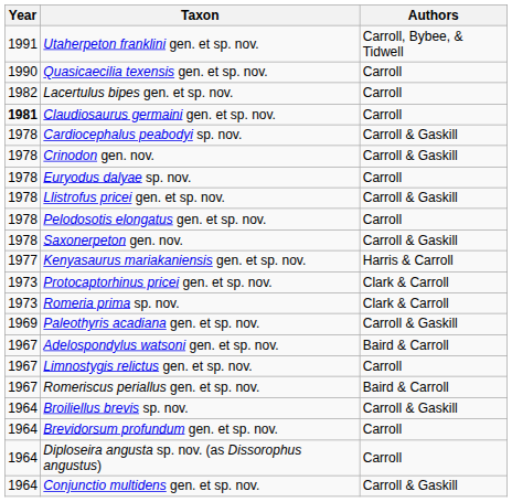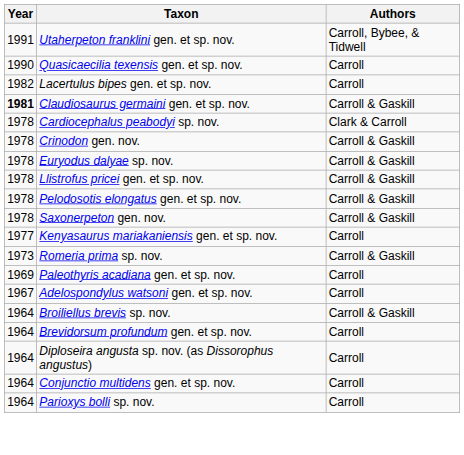 <table class="wikitable sortable">
 <tr>
 <th>Year</th>
 <th>Taxon</th>
 <th>Authors</th>
 </tr>
 <tr>
 <td>1991</td>
 <td><em><a href='#'>Utaherpeton franklini</a></em> gen. et sp. nov.</td>
 <td>Carroll, Bybee, & Tidwell</td>
 </tr>
 <tr>
 <td>1990</td>
 <td><em><a href='#'>Quasicaecilia texensis</a></em> gen. et sp. nov.</td>
 <td>Carroll</td>
 </tr>
 <tr>
 <td>1982</td>
 <td><em>Lacertulus bipes</em> gen. et sp. nov.</td>
 <td>Carroll</td>
 </tr>
 <tr>
 <td><strong>1981</strong></td>
 <td><a href='#'><em>Claudiosaurus germaini</em></a> gen. et sp. nov.</td>
-<td>Carroll</td>
+<td>Carroll & Gaskill</td>
 </tr>
 <tr>
 <td>1978</td>
 <td><em><a href='#'>Cardiocephalus peabodyi</a></em> sp. nov.</td>
-<td>Carroll & Gaskill</td>
+<td>Clark & Carroll</td>
 </tr>
 <tr>
 <td>1978</td>
 <td><em><a href='#'>Crinodon</a></em> gen. nov.</td>
 <td>Carroll & Gaskill</td>
 </tr>
 <tr>
 <td>1978</td>
 <td><em><a href='#'>Euryodus dalyae</a></em> sp. nov.</td>
-<td>Carroll</td>
+<td>Carroll & Gaskill</td>
 </tr>
 <tr>
 <td>1978</td>
 <td><em><a href='#'>Llistrofus pricei</a></em> gen. et sp. nov.</td>
 <td>Carroll & Gaskill</td>
 </tr>
 <tr>
 <td>1978</td>
 <td><em><a href='#'>Pelodosotis elongatus</a></em> gen. et sp. nov.</td>
-<td>Carroll</td>
+<td>Carroll & Gaskill</td>
 </tr>
 <tr>
 <td>1978</td>
 <td><em><a href='#'>Saxonerpeton</a></em> gen. nov.</td>
 <td>Carroll & Gaskill</td>
 </tr>
 <tr>
 <td>1977</td>
 <td><em><a href='#'>Kenyasaurus mariakaniensis</a></em> gen. et sp. nov.</td>
-<td>Harris & Carroll</td>
-</tr>
-<tr>
-<td>1973</td>
-<td><em><a href='#'>Protocaptorhinus pricei</a></em> gen. et sp. nov.</td>
-<td>Clark & Carroll</td>
+<td>Carroll</td>
 </tr>
 <tr>
 <td>1973</td>
 <td><em><a href='#'>Romeria prima</a></em> sp. nov.</td>
-<td>Clark & Carroll</td>
+<td>Carroll & Gaskill</td>
 </tr>
 <tr>
 <td>1969</td>
 <td><em><a href='#'>Paleothyris acadiana</a></em> gen. et sp. nov.</td>
-<td>Carroll & Gaskill</td>
+<td>Carroll</td>
 </tr>
 <tr>
 <td>1967</td>
 <td><em><a href='#'>Adelospondylus watsoni</a></em> gen. et sp. nov.</td>
-<td>Baird & Carroll</td>
-</tr>
-<tr>
-<td>1967</td>
-<td><em><a href='#'>Limnostygis relictus</a></em> gen. et sp. nov.</td>
 <td>Carroll</td>
-</tr>
-<tr>
-<td>1967</td>
-<td><em>Romeriscus periallus</em> gen. et sp. nov.</td>
-<td>Baird & Carroll</td>
 </tr>
 <tr>
 <td>1964</td>
 <td><em><a href='#'>Broiliellus brevis</a></em> sp. nov.</td>
 <td>Carroll & Gaskill</td>
 </tr>
 <tr>
 <td>1964</td>
 <td><em><a href='#'>Brevidorsum profundum</a></em> gen. et sp. nov.</td>
 <td>Carroll</td>
 </tr>
 <tr>
 <td>1964</td>
 <td><em>Diploseira angusta</em> sp. nov. (as <em>Dissorophus angustus</em>)</td>
 <td>Carroll</td>
 </tr>
 <tr>
 <td>1964</td>
 <td><em><a href='#'>Conjunctio multidens</a></em> gen. et sp. nov.</td>
-<td>Carroll & Gaskill</td>
+<td>Carroll</td>
+</tr>
+<tr>
+<td>1964</td>
+<td><em><a href='#'>Parioxys bolli</a></em> sp. nov.</td>
+<td>Carroll</td>
 </tr>
 </table>
